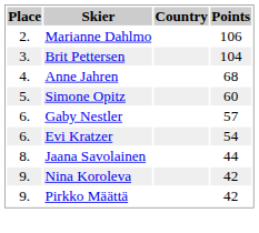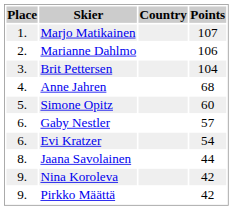 <table border="0" style="border: 1px solid #999; background-color:#FFFFFF; text-align:center">
 <tr align="center" bgcolor="#CCCCCC">
 <th>Place</th>
 <th>Skier</th>
 <th>Country</th>
 <th>Points</th>
+</tr>
+<tr bgcolor="#EFEFEF">
+<td>1.</td>
+<td align="left"><a href='#'>Marjo Matikainen</a></td>
+<td align="left"></td>
+<td>107</td>
 </tr>
 <tr>
 <td>2.</td>
 <td align="left"><a href='#'>Marianne Dahlmo</a></td>
 <td align="left"></td>
 <td>106</td>
 </tr>
 <tr bgcolor="#EFEFEF">
 <td>3.</td>
 <td align="left"><a href='#'>Brit Pettersen</a></td>
 <td align="left"></td>
 <td>104</td>
 </tr>
 <tr>
 <td>4.</td>
 <td align="left"><a href='#'>Anne Jahren</a></td>
 <td align="left"></td>
 <td>68</td>
 </tr>
 <tr bgcolor="#EFEFEF">
 <td>5.</td>
 <td align="left"><a href='#'>Simone Opitz</a></td>
 <td align="left"></td>
 <td>60</td>
 </tr>
 <tr>
 <td>6.</td>
 <td align="left"><a href='#'>Gaby Nestler</a></td>
 <td align="left"></td>
 <td>57</td>
 </tr>
 <tr bgcolor="#EFEFEF">
 <td>6.</td>
 <td align="left"><a href='#'>Evi Kratzer</a></td>
 <td align="left"></td>
 <td>54</td>
 </tr>
 <tr>
 <td>8.</td>
 <td align="left"><a href='#'>Jaana Savolainen</a></td>
 <td align="left"></td>
 <td>44</td>
 </tr>
 <tr bgcolor="#EFEFEF">
 <td>9.</td>
 <td align="left"><a href='#'>Nina Koroleva</a></td>
 <td align="left"></td>
 <td>42</td>
 </tr>
 <tr>
 <td>9.</td>
 <td align="left"><a href='#'>Pirkko Määttä</a></td>
 <td align="left"></td>
 <td>42</td>
 </tr>
 </table>
